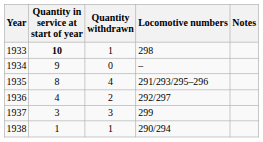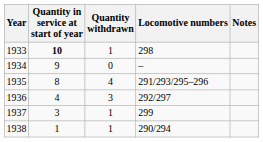 <table class=wikitable | style=text-align:center>
 <tr>
 <th>Year</th>
 <th>Quantity in<br>service at<br>start of year</th>
 <th>Quantity<br>withdrawn</th>
 <th>Locomotive numbers</th>
 <th>Notes</th>
 </tr>
 <tr>
 <td>1933</td>
 <td><strong>10</strong></td>
 <td>1</td>
 <td align=left>298</td>
 <td align=left></td>
 </tr>
 <tr>
 <td>1934</td>
 <td>9</td>
 <td>0</td>
 <td align=left>–</td>
 <td align=left></td>
 </tr>
 <tr>
 <td>1935</td>
 <td>8</td>
 <td>4</td>
 <td align=left>291/293/295–296</td>
 <td align=left></td>
 </tr>
 <tr>
 <td>1936</td>
 <td>4</td>
-<td>2</td>
+<td>3</td>
 <td align=left>292/297</td>
 <td align=left></td>
 </tr>
 <tr>
 <td>1937</td>
 <td>3</td>
-<td>3</td>
+<td>1</td>
 <td align=left>299</td>
 <td align=left></td>
 </tr>
 <tr>
 <td>1938</td>
 <td>1</td>
 <td>1</td>
 <td align=left>290/294</td>
 <td align=left></td>
 </tr>
 </table>
